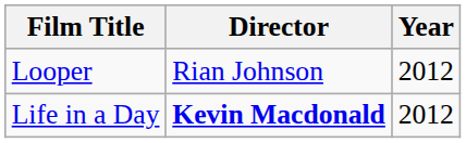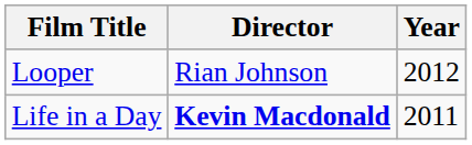 <table class="wikitable">
 <tr>
 <th>Film Title</th>
 <th>Director</th>
 <th>Year</th>
 </tr>
 <tr>
 <td><a href='#'>Looper</a></td>
 <td><a href='#'>Rian Johnson</a></td>
 <td>2012</td>
 </tr>
 <tr>
 <td><a href='#'>Life in a Day</a></td>
 <td><strong><a href='#'>Kevin Macdonald</a></strong></td>
-<td>2012</td>
+<td>2011</td>
 </tr>
 </table>
